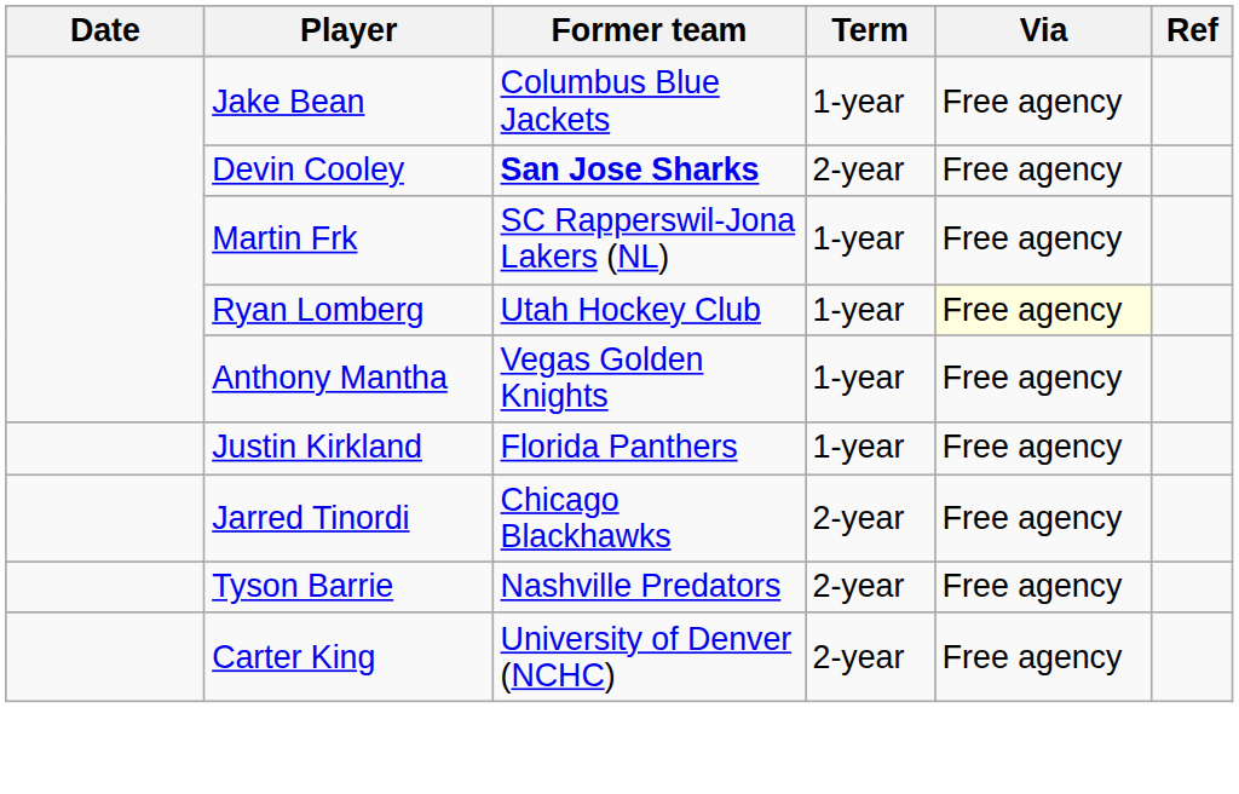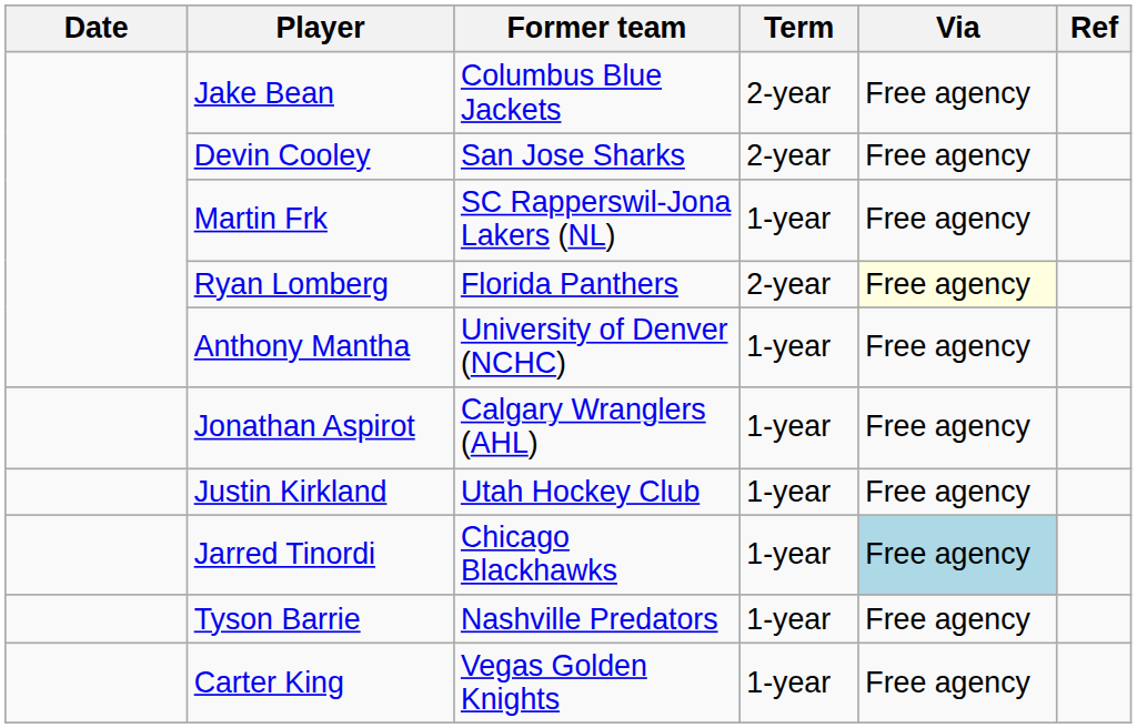 <table class="wikitable">
 <tr style="background:#ddd; text-align:center;">
 <th style="width: 10em;">Date</th>
 <th style="width: 14em;">Player</th>
 <th style="width: 14em;">Former team</th>
 <th style="width: 5em;">Term</th>
 <th style="width: 10em;">Via</th>
 <th style="width: 2.5em;">Ref</th>
 </tr>
 <tr>
 <td rowspan=5></td>
 <td><a href='#'>Jake Bean</a></td>
 <td><a href='#'>Columbus Blue Jackets</a></td>
-<td>1-year</td>
+<td>2-year</td>
 <td>Free agency</td>
 <td></td>
 </tr>
 <tr>
 <td><a href='#'>Devin Cooley</a></td>
-<td><strong><a href='#'>San Jose Sharks</a></strong></td>
+<td><a href='#'>San Jose Sharks</a></td>
 <td>2-year</td>
 <td>Free agency</td>
 <td></td>
 </tr>
 <tr>
 <td><a href='#'>Martin Frk</a></td>
 <td><a href='#'>SC Rapperswil-Jona Lakers</a> (<a href='#'>NL</a>)</td>
 <td>1-year</td>
 <td>Free agency</td>
 <td></td>
 </tr>
 <tr>
 <td><a href='#'>Ryan Lomberg</a></td>
-<td><a href='#'>Utah Hockey Club</a></td>
-<td>1-year</td>
+<td><a href='#'>Florida Panthers</a></td>
+<td>2-year</td>
 <td style="background: lightyellow;">Free agency</td>
 <td></td>
 </tr>
 <tr>
 <td><a href='#'>Anthony Mantha</a></td>
-<td><a href='#'>Vegas Golden Knights</a></td>
+<td><a href='#'>University of Denver</a> (<a href='#'>NCHC</a>)</td>
+<td>1-year</td>
+<td>Free agency</td>
+<td></td>
+</tr>
+<tr>
+<td></td>
+<td><a href='#'>Jonathan Aspirot</a></td>
+<td><a href='#'>Calgary Wranglers</a> (<a href='#'>AHL</a>)</td>
 <td>1-year</td>
 <td>Free agency</td>
 <td></td>
 </tr>
 <tr>
 <td></td>
 <td><a href='#'>Justin Kirkland</a></td>
-<td><a href='#'>Florida Panthers</a></td>
+<td><a href='#'>Utah Hockey Club</a></td>
 <td>1-year</td>
 <td>Free agency</td>
 <td></td>
 </tr>
 <tr>
 <td></td>
 <td><a href='#'>Jarred Tinordi</a></td>
 <td><a href='#'>Chicago Blackhawks</a></td>
-<td>2-year</td>
-<td>Free agency</td>
+<td>1-year</td>
+<td style="background: lightblue;">Free agency</td>
 <td></td>
 </tr>
 <tr>
 <td></td>
 <td><a href='#'>Tyson Barrie</a></td>
 <td><a href='#'>Nashville Predators</a></td>
-<td>2-year</td>
+<td>1-year</td>
 <td>Free agency</td>
 <td></td>
 </tr>
 <tr>
 <td></td>
 <td><a href='#'>Carter King</a></td>
-<td><a href='#'>University of Denver</a> (<a href='#'>NCHC</a>)</td>
-<td>2-year</td>
+<td><a href='#'>Vegas Golden Knights</a></td>
+<td>1-year</td>
 <td>Free agency</td>
 <td></td>
 </tr>
 </table>
